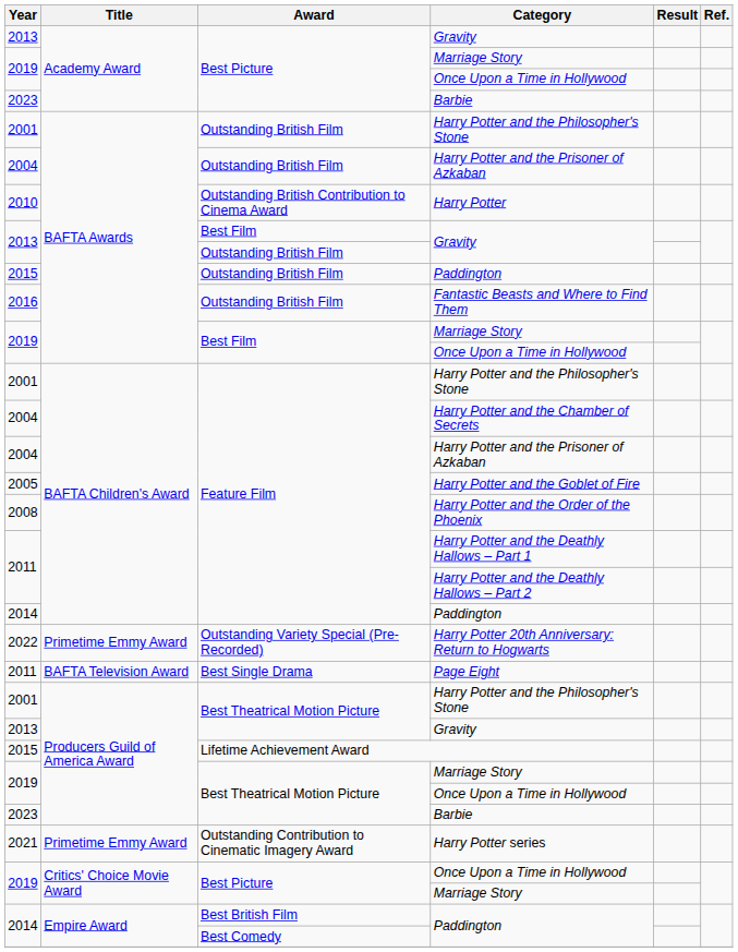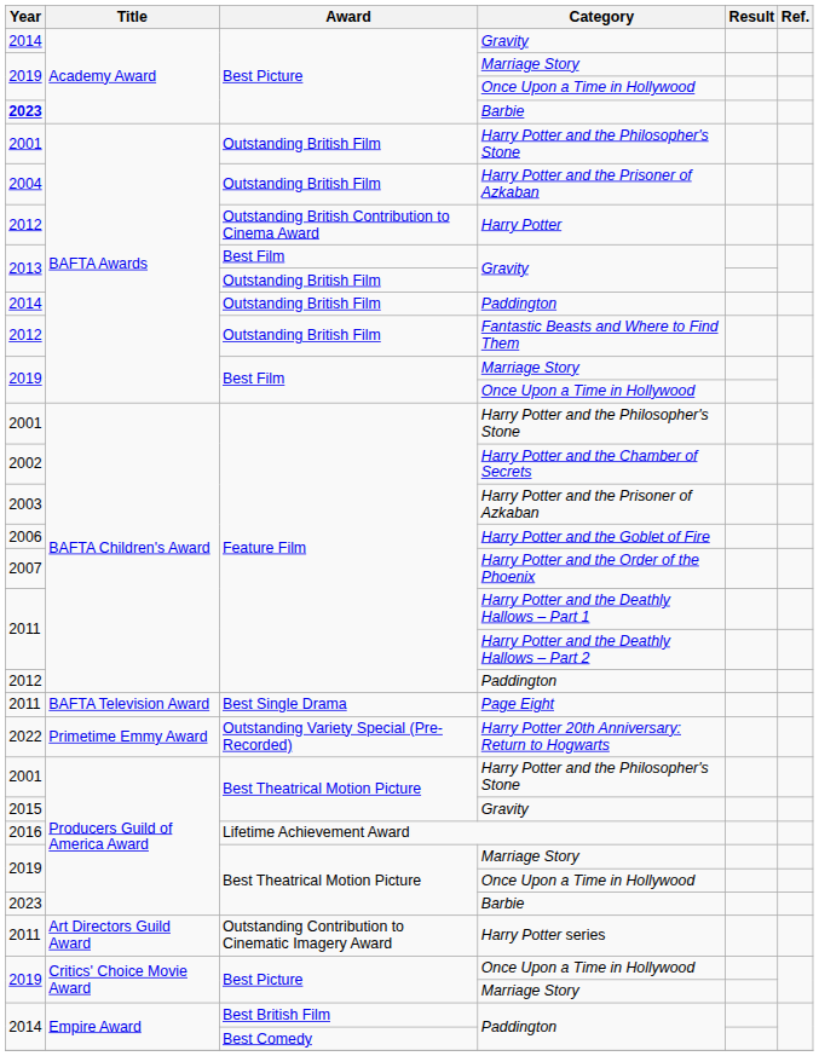 <table class="wikitable sortable">
 <tr>
 <th>Year</th>
 <th>Title</th>
 <th>Award</th>
 <th>Category</th>
 <th>Result</th>
 <th class= unsortable>Ref.</th>
 </tr>
 <tr>
-<td><a href='#'>2013</a></td>
+<td><a href='#'>2014</a></td>
 <td rowspan=4><a href='#'>Academy Award</a></td>
 <td rowspan=4><a href='#'>Best Picture</a></td>
 <td><em><a href='#'>Gravity</a></em></td>
 <td></td>
 <td></td>
 </tr>
 <tr>
 <td rowspan=2><a href='#'>2019</a></td>
 <td><em><a href='#'>Marriage Story</a></em></td>
 <td></td>
 <td></td>
 </tr>
 <tr>
 <td><em><a href='#'>Once Upon a Time in Hollywood</a></em></td>
 <td></td>
 <td></td>
 </tr>
 <tr>
-<td><a href='#'>2023</a></td>
+<td><strong><a href='#'>2023</a></strong></td>
 <td><em><a href='#'>Barbie</a></em></td>
 <td></td>
 <td></td>
 </tr>
 <tr>
 <td><a href='#'>2001</a></td>
 <td rowspan=9><a href='#'>BAFTA Awards</a></td>
 <td><a href='#'>Outstanding British Film</a></td>
 <td rowspan=1><em><a href='#'>Harry Potter and the Philosopher's Stone</a></em></td>
 <td></td>
 <td></td>
 </tr>
 <tr>
 <td><a href='#'>2004</a></td>
 <td><a href='#'>Outstanding British Film</a></td>
 <td rowspan=1><em><a href='#'>Harry Potter and the Prisoner of Azkaban</a></em></td>
 <td></td>
 <td></td>
 </tr>
 <tr>
-<td><a href='#'>2010</a></td>
+<td><a href='#'>2012</a></td>
 <td><a href='#'>Outstanding British Contribution to Cinema Award</a></td>
 <td><em><a href='#'>Harry Potter</a></em></td>
 <td></td>
 <td></td>
 </tr>
 <tr>
 <td rowspan=2><a href='#'>2013</a></td>
 <td><a href='#'>Best Film</a></td>
 <td rowspan=2><em><a href='#'>Gravity</a></em></td>
 <td></td>
 <td rowspan=2></td>
 </tr>
 <tr>
 <td><a href='#'>Outstanding British Film</a></td>
 <td></td>
 </tr>
 <tr>
-<td><a href='#'>2015</a></td>
+<td><a href='#'>2014</a></td>
 <td><a href='#'>Outstanding British Film</a></td>
 <td rowspan=1><em><a href='#'>Paddington</a></em></td>
 <td></td>
 <td></td>
 </tr>
 <tr>
-<td><a href='#'>2016</a></td>
+<td><a href='#'>2012</a></td>
 <td><a href='#'>Outstanding British Film</a></td>
 <td><em><a href='#'>Fantastic Beasts and Where to Find Them</a></em></td>
 <td></td>
 <td></td>
 </tr>
 <tr>
 <td rowspan=2><a href='#'>2019</a></td>
 <td rowspan=2><a href='#'>Best Film</a></td>
 <td><em><a href='#'>Marriage Story</a></em></td>
 <td></td>
 <td rowspan=2></td>
 </tr>
 <tr>
 <td><em><a href='#'>Once Upon a Time in Hollywood</a></em></td>
 <td></td>
 </tr>
 <tr>
 <td>2001</td>
 <td rowspan=8><a href='#'>BAFTA Children's Award</a></td>
 <td rowspan=8><a href='#'>Feature Film</a></td>
 <td><em>Harry Potter and the Philosopher's Stone</em></td>
 <td></td>
 <td></td>
 </tr>
 <tr>
-<td>2004</td>
+<td>2002</td>
 <td><em><a href='#'>Harry Potter and the Chamber of Secrets</a></em></td>
 <td></td>
 <td></td>
 </tr>
 <tr>
-<td>2004</td>
+<td>2003</td>
 <td><em>Harry Potter and the Prisoner of Azkaban</em></td>
 <td></td>
 <td></td>
 </tr>
 <tr>
-<td>2005</td>
+<td>2006</td>
 <td><em><a href='#'>Harry Potter and the Goblet of Fire</a></em></td>
 <td></td>
 <td></td>
 </tr>
 <tr>
-<td>2008</td>
+<td>2007</td>
 <td><em><a href='#'>Harry Potter and the Order of the Phoenix</a></em></td>
 <td></td>
 <td></td>
 </tr>
 <tr>
 <td rowspan=2>2011</td>
 <td><em><a href='#'>Harry Potter and the Deathly Hallows – Part 1</a></em></td>
 <td></td>
 <td></td>
 </tr>
 <tr>
 <td><em><a href='#'>Harry Potter and the Deathly Hallows – Part 2</a></em></td>
 <td></td>
 <td></td>
 </tr>
 <tr>
-<td>2014</td>
+<td>2012</td>
 <td><em>Paddington</em></td>
+<td></td>
+<td></td>
+</tr>
+<tr>
+<td>2011</td>
+<td><a href='#'>BAFTA Television Award</a></td>
+<td><a href='#'>Best Single Drama</a></td>
+<td><em><a href='#'>Page Eight</a></em></td>
 <td></td>
 <td></td>
 </tr>
 <tr>
 <td>2022</td>
 <td><a href='#'>Primetime Emmy Award</a></td>
 <td><a href='#'>Outstanding Variety Special (Pre-Recorded)</a></td>
 <td><em><a href='#'>Harry Potter 20th Anniversary: Return to Hogwarts</a></em></td>
 <td></td>
 <td></td>
 </tr>
 <tr>
-<td>2011</td>
-<td><a href='#'>BAFTA Television Award</a></td>
-<td><a href='#'>Best Single Drama</a></td>
-<td><em><a href='#'>Page Eight</a></em></td>
-<td></td>
-<td></td>
-</tr>
-<tr>
 <td>2001</td>
 <td rowspan=6><a href='#'>Producers Guild of America Award</a></td>
 <td rowspan=2><a href='#'>Best Theatrical Motion Picture</a></td>
 <td><em>Harry Potter and the Philosopher's Stone</em></td>
 <td></td>
 <td></td>
 </tr>
 <tr>
-<td>2013</td>
+<td>2015</td>
 <td><em>Gravity</em></td>
 <td></td>
 <td></td>
 </tr>
 <tr>
-<td>2015</td>
+<td>2016</td>
 <td colspan=2>Lifetime Achievement Award</td>
 <td></td>
 <td></td>
 </tr>
 <tr>
 <td rowspan=2>2019</td>
 <td rowspan=3>Best Theatrical Motion Picture</td>
 <td><em>Marriage Story</em></td>
 <td></td>
 <td></td>
 </tr>
 <tr>
 <td><em>Once Upon a Time in Hollywood</em></td>
 <td></td>
 <td></td>
 </tr>
 <tr>
 <td>2023</td>
 <td><em>Barbie</em></td>
 <td></td>
 <td></td>
 </tr>
 <tr>
-<td>2021</td>
-<td><a href='#'>Primetime Emmy Award</a></td>
+<td>2011</td>
+<td><a href='#'>Art Directors Guild Award</a></td>
 <td>Outstanding Contribution to Cinematic Imagery Award</td>
 <td><em>Harry Potter</em> series</td>
 <td></td>
 <td></td>
 </tr>
 <tr>
 <td rowspan=2><a href='#'>2019</a></td>
 <td rowspan=2><a href='#'>Critics' Choice Movie Award</a></td>
 <td rowspan=2><a href='#'>Best Picture</a></td>
 <td><em>Once Upon a Time in Hollywood</em></td>
 <td></td>
 <td rowspan=2></td>
 </tr>
 <tr>
 <td><em>Marriage Story</em></td>
 <td></td>
 </tr>
 <tr>
 <td rowspan=2>2014</td>
 <td rowspan="2"><a href='#'>Empire Award</a></td>
 <td><a href='#'>Best British Film</a></td>
 <td rowspan=2><em>Paddington</em></td>
 <td></td>
 <td rowspan=2></td>
 </tr>
 <tr>
 <td><a href='#'>Best Comedy</a></td>
 <td></td>
 </tr>
 <tr>
 </tr>
 </table>
